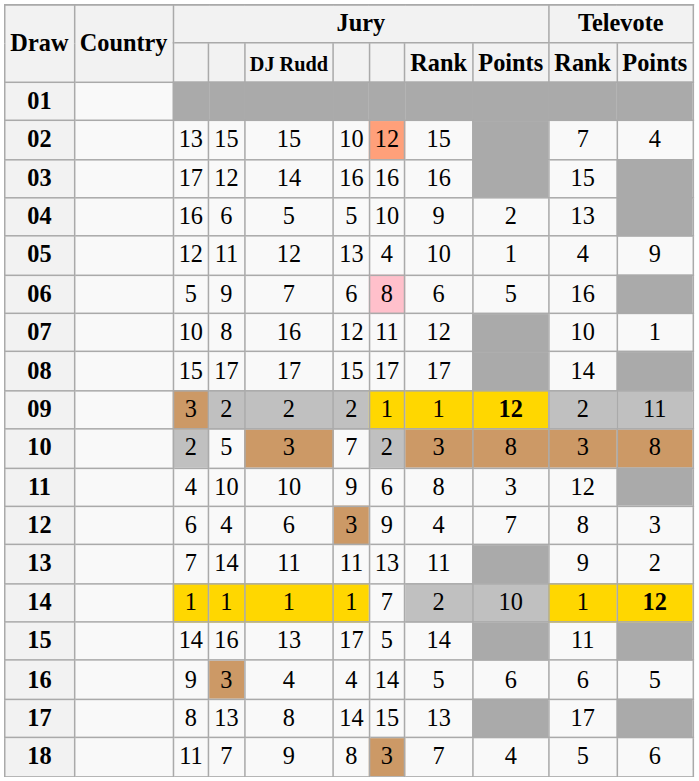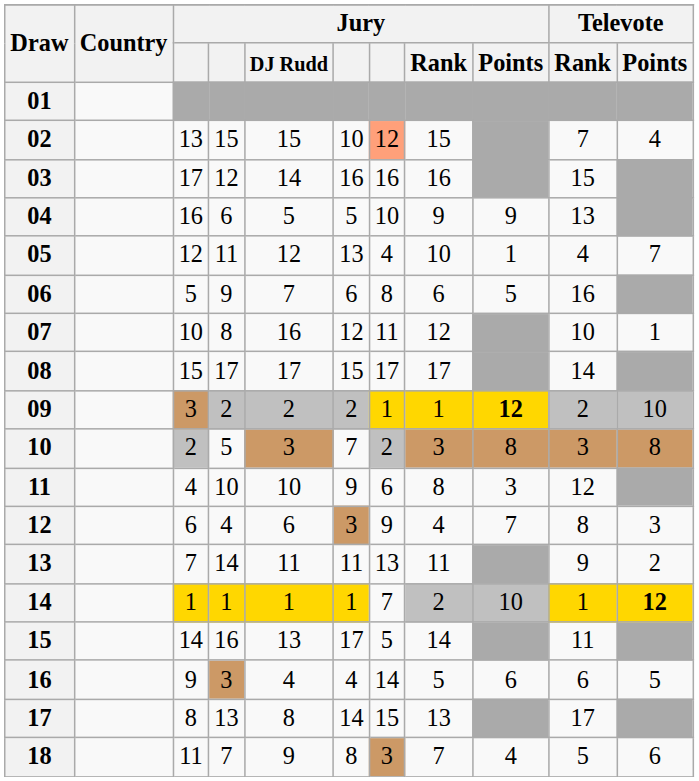 <table class="sortable wikitable collapsible plainrowheaders" style="text-align:center;">
 <tr>
 </tr>
 <tr>
 <th scope="col" rowspan="2">Draw</th>
 <th scope="col" rowspan="2">Country</th>
 <th scope="col" colspan="7">Jury</th>
 <th scope="col" colspan="2">Televote</th>
 </tr>
 <tr>
 <th scope="col"><small></small></th>
 <th scope="col"><small></small></th>
 <th scope="col"><small>DJ Rudd</small></th>
 <th scope="col"><small></small></th>
 <th scope="col"><small></small></th>
 <th scope="col">Rank</th>
 <th scope="col">Points</th>
 <th scope="col">Rank</th>
 <th scope="col">Points</th>
 </tr>
 <tr class="sortbottom">
 <th scope="row" style="text-align:center;">01</th>
 <td style="text-align:left;"></td>
 <td style="background:#AAAAAA;"></td>
 <td style="background:#AAAAAA;"></td>
 <td style="background:#AAAAAA;"></td>
 <td style="background:#AAAAAA;"></td>
 <td style="background:#AAAAAA;"></td>
 <td style="background:#AAAAAA;"></td>
 <td style="background:#AAAAAA;"></td>
 <td style="background:#AAAAAA;"></td>
 <td style="background:#AAAAAA;"></td>
 </tr>
 <tr>
 <th scope="row" style="text-align:center;">02</th>
 <td style="text-align:left;"></td>
 <td>13</td>
 <td>15</td>
 <td>15</td>
 <td>10</td>
 <td style="background: lightsalmon;">12</td>
 <td>15</td>
 <td style="background:#AAAAAA;"></td>
 <td>7</td>
 <td>4</td>
 </tr>
 <tr>
 <th scope="row" style="text-align:center;">03</th>
 <td style="text-align:left;"></td>
 <td>17</td>
 <td>12</td>
 <td>14</td>
 <td>16</td>
 <td>16</td>
 <td>16</td>
 <td style="background:#AAAAAA;"></td>
 <td>15</td>
 <td style="background:#AAAAAA;"></td>
 </tr>
 <tr>
 <th scope="row" style="text-align:center;">04</th>
 <td style="text-align:left;"></td>
 <td>16</td>
 <td>6</td>
 <td>5</td>
 <td>5</td>
 <td>10</td>
 <td>9</td>
-<td>2</td>
+<td>9</td>
 <td>13</td>
 <td style="background:#AAAAAA;"></td>
 </tr>
 <tr>
 <th scope="row" style="text-align:center;">05</th>
 <td style="text-align:left;"></td>
 <td>12</td>
 <td>11</td>
 <td>12</td>
 <td>13</td>
 <td>4</td>
 <td>10</td>
 <td>1</td>
 <td>4</td>
-<td>9</td>
+<td>7</td>
 </tr>
 <tr>
 <th scope="row" style="text-align:center;">06</th>
 <td style="text-align:left;"></td>
 <td>5</td>
 <td>9</td>
 <td>7</td>
 <td>6</td>
-<td style="background: pink;">8</td>
+<td>8</td>
 <td>6</td>
 <td>5</td>
 <td>16</td>
 <td style="background:#AAAAAA;"></td>
 </tr>
 <tr>
 <th scope="row" style="text-align:center;">07</th>
 <td style="text-align:left;"></td>
 <td>10</td>
 <td>8</td>
 <td>16</td>
 <td>12</td>
 <td>11</td>
 <td>12</td>
 <td style="background:#AAAAAA;"></td>
 <td>10</td>
 <td>1</td>
 </tr>
 <tr>
 <th scope="row" style="text-align:center;">08</th>
 <td style="text-align:left;"></td>
 <td>15</td>
 <td>17</td>
 <td>17</td>
 <td>15</td>
 <td>17</td>
 <td>17</td>
 <td style="background:#AAAAAA;"></td>
 <td>14</td>
 <td style="background:#AAAAAA;"></td>
 </tr>
 <tr>
 <th scope="row" style="text-align:center;">09</th>
 <td style="text-align:left;"></td>
 <td style="background:#CC9966;">3</td>
 <td style="background:silver;">2</td>
 <td style="background:silver;">2</td>
 <td style="background:silver;">2</td>
 <td style="background:gold;">1</td>
 <td style="background:gold;">1</td>
 <td style="background:gold;"><strong>12</strong></td>
 <td style="background:silver;">2</td>
-<td style="background:silver;">11</td>
+<td style="background:silver;">10</td>
 </tr>
 <tr>
 <th scope="row" style="text-align:center;">10</th>
 <td style="text-align:left;"></td>
 <td style="background:silver;">2</td>
 <td>5</td>
 <td style="background:#CC9966;">3</td>
 <td>7</td>
 <td style="background:silver;">2</td>
 <td style="background:#CC9966;">3</td>
 <td style="background:#CC9966;">8</td>
 <td style="background:#CC9966;">3</td>
 <td style="background:#CC9966;">8</td>
 </tr>
 <tr>
 <th scope="row" style="text-align:center;">11</th>
 <td style="text-align:left;"></td>
 <td>4</td>
 <td>10</td>
 <td>10</td>
 <td>9</td>
 <td>6</td>
 <td>8</td>
 <td>3</td>
 <td>12</td>
 <td style="background:#AAAAAA;"></td>
 </tr>
 <tr>
 <th scope="row" style="text-align:center;">12</th>
 <td style="text-align:left;"></td>
 <td>6</td>
 <td>4</td>
 <td>6</td>
 <td style="background:#CC9966;">3</td>
 <td>9</td>
 <td>4</td>
 <td>7</td>
 <td>8</td>
 <td>3</td>
 </tr>
 <tr>
 <th scope="row" style="text-align:center;">13</th>
 <td style="text-align:left;"></td>
 <td>7</td>
 <td>14</td>
 <td>11</td>
 <td>11</td>
 <td>13</td>
 <td>11</td>
 <td style="background:#AAAAAA;"></td>
 <td>9</td>
 <td>2</td>
 </tr>
 <tr>
 <th scope="row" style="text-align:center;">14</th>
 <td style="text-align:left;"></td>
 <td style="background:gold;">1</td>
 <td style="background:gold;">1</td>
 <td style="background:gold;">1</td>
 <td style="background:gold;">1</td>
 <td>7</td>
 <td style="background:silver;">2</td>
 <td style="background:silver;">10</td>
 <td style="background:gold;">1</td>
 <td style="background:gold;"><strong>12</strong></td>
 </tr>
 <tr>
 <th scope="row" style="text-align:center;">15</th>
 <td style="text-align:left;"></td>
 <td>14</td>
 <td>16</td>
 <td>13</td>
 <td>17</td>
 <td>5</td>
 <td>14</td>
 <td style="background:#AAAAAA;"></td>
 <td>11</td>
 <td style="background:#AAAAAA;"></td>
 </tr>
 <tr>
 <th scope="row" style="text-align:center;">16</th>
 <td style="text-align:left;"></td>
 <td>9</td>
 <td style="background:#CC9966;">3</td>
 <td>4</td>
 <td>4</td>
 <td>14</td>
 <td>5</td>
 <td>6</td>
 <td>6</td>
 <td>5</td>
 </tr>
 <tr>
 <th scope="row" style="text-align:center;">17</th>
 <td style="text-align:left;"></td>
 <td>8</td>
 <td>13</td>
 <td>8</td>
 <td>14</td>
 <td>15</td>
 <td>13</td>
 <td style="background:#AAAAAA;"></td>
 <td>17</td>
 <td style="background:#AAAAAA;"></td>
 </tr>
 <tr>
 <th scope="row" style="text-align:center;">18</th>
 <td style="text-align:left;"></td>
 <td>11</td>
 <td>7</td>
 <td>9</td>
 <td>8</td>
 <td style="background:#CC9966;">3</td>
 <td>7</td>
 <td>4</td>
 <td>5</td>
 <td>6</td>
 </tr>
 </table>
